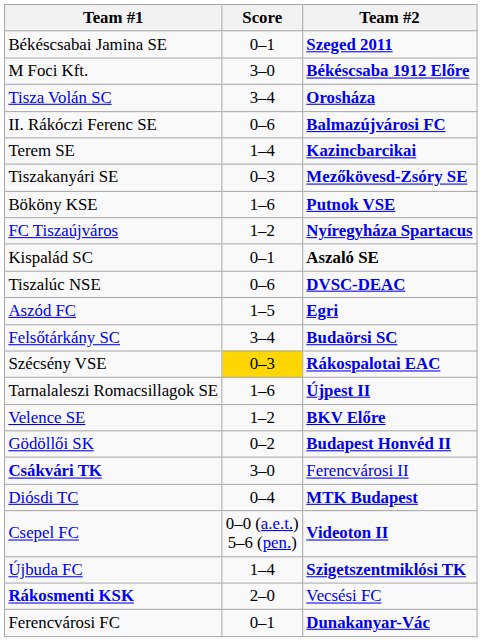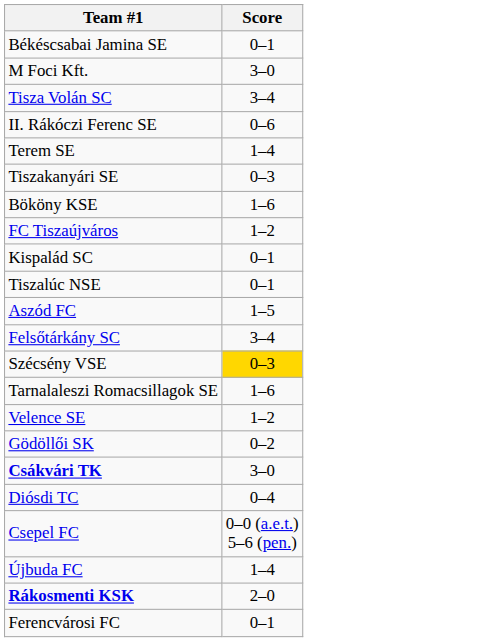 <table class="wikitable">
 <tr>
 <th>Team #1</th>
 <th>Score</th>
-<th>Team #2</th>
 </tr>
 <tr>
 <td>Békéscsabai Jamina SE</td>
 <td align="center">0–1</td>
-<td><strong><a href='#'>Szeged 2011</a></strong></td>
 </tr>
 <tr>
 <td>M Foci Kft.</td>
 <td align="center">3–0</td>
-<td><strong><a href='#'>Békéscsaba 1912 Előre</a></strong></td>
 </tr>
 <tr>
 <td><a href='#'>Tisza Volán SC</a></td>
 <td align="center">3–4</td>
-<td><strong><a href='#'>Orosháza</a></strong></td>
 </tr>
 <tr>
 <td>II. Rákóczi Ferenc SE</td>
 <td align="center">0–6</td>
-<td><strong><a href='#'>Balmazújvárosi FC</a></strong></td>
 </tr>
 <tr>
 <td>Terem SE</td>
 <td align="center">1–4</td>
-<td><strong><a href='#'>Kazincbarcikai</a></strong></td>
 </tr>
 <tr>
 <td>Tiszakanyári SE</td>
 <td align="center">0–3</td>
-<td><strong><a href='#'>Mezőkövesd-Zsóry SE</a></strong></td>
 </tr>
 <tr>
 <td>Bököny KSE</td>
 <td align="center">1–6</td>
-<td><strong><a href='#'>Putnok VSE</a></strong></td>
 </tr>
 <tr>
 <td><a href='#'>FC Tiszaújváros</a></td>
 <td align="center">1–2</td>
-<td><strong><a href='#'>Nyíregyháza Spartacus</a></strong></td>
 </tr>
 <tr>
 <td>Kispalád SC</td>
 <td align="center">0–1</td>
-<td><strong>Aszaló SE</strong></td>
 </tr>
 <tr>
 <td>Tiszalúc NSE</td>
-<td align="center">0–6</td>
-<td><strong><a href='#'>DVSC-DEAC</a></strong></td>
+<td align="center">0–1</td>
 </tr>
 <tr>
 <td><a href='#'>Aszód FC</a></td>
 <td align="center">1–5</td>
-<td><strong><a href='#'>Egri</a></strong></td>
 </tr>
 <tr>
 <td><a href='#'>Felsőtárkány SC</a></td>
 <td align="center">3–4</td>
-<td><strong><a href='#'>Budaörsi SC</a></strong></td>
 </tr>
 <tr>
 <td>Szécsény VSE</td>
 <td align="center" style="background: gold;">0–3</td>
-<td><strong><a href='#'>Rákospalotai EAC</a></strong></td>
 </tr>
 <tr>
 <td>Tarnalaleszi Romacsillagok SE</td>
 <td align="center">1–6</td>
-<td><strong><a href='#'>Újpest II</a></strong></td>
 </tr>
 <tr>
 <td><a href='#'>Velence SE</a></td>
 <td align="center">1–2</td>
-<td><strong><a href='#'>BKV Előre</a></strong></td>
 </tr>
 <tr>
 <td><a href='#'>Gödöllői SK</a></td>
 <td align="center">0–2</td>
-<td><strong><a href='#'>Budapest Honvéd II</a></strong></td>
 </tr>
 <tr>
 <td><strong><a href='#'>Csákvári TK</a></strong></td>
 <td align="center">3–0</td>
-<td><a href='#'>Ferencvárosi II</a></td>
 </tr>
 <tr>
 <td><a href='#'>Diósdi TC</a></td>
 <td align="center">0–4</td>
-<td><strong><a href='#'>MTK Budapest</a></strong></td>
 </tr>
 <tr>
 <td><a href='#'>Csepel FC</a></td>
 <td align="center">0–0 (<a href='#'>a.e.t.</a>)<br>5–6 (<a href='#'>pen.</a>)</td>
-<td><strong><a href='#'>Videoton II</a></strong></td>
 </tr>
 <tr>
 <td><a href='#'>Újbuda FC</a></td>
 <td align="center">1–4</td>
-<td><strong><a href='#'>Szigetszentmiklósi TK</a></strong></td>
 </tr>
 <tr>
 <td><strong><a href='#'>Rákosmenti KSK</a></strong></td>
 <td align="center">2–0</td>
-<td><a href='#'>Vecsési FC</a></td>
 </tr>
 <tr>
 <td>Ferencvárosi FC</td>
 <td align="center">0–1</td>
-<td><strong><a href='#'>Dunakanyar-Vác</a></strong></td>
 </tr>
 </table>
